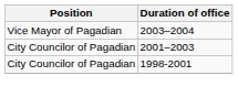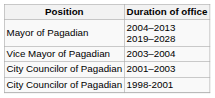 <table class="wikitable sortable">
 <tr>
 <th>Position</th>
 <th>Duration of office</th>
+</tr>
+<tr>
+<td>Mayor of Pagadian</td>
+<td>2004–2013<br>2019–2028</td>
 </tr>
 <tr>
 <td>Vice Mayor of Pagadian</td>
 <td>2003–2004</td>
 </tr>
 <tr>
 <td>City Councilor of Pagadian</td>
 <td>2001–2003</td>
 </tr>
 <tr>
 <td>City Councilor of Pagadian</td>
 <td>1998-2001</td>
 </tr>
 <tr>
 </tr>
 </table>
